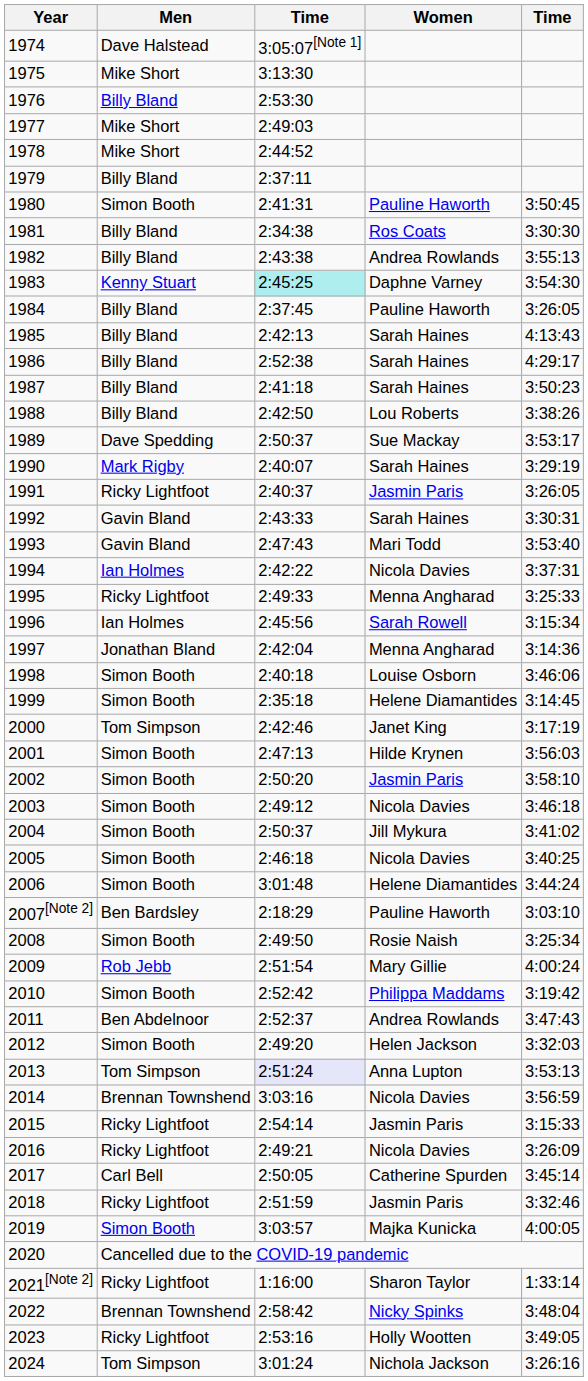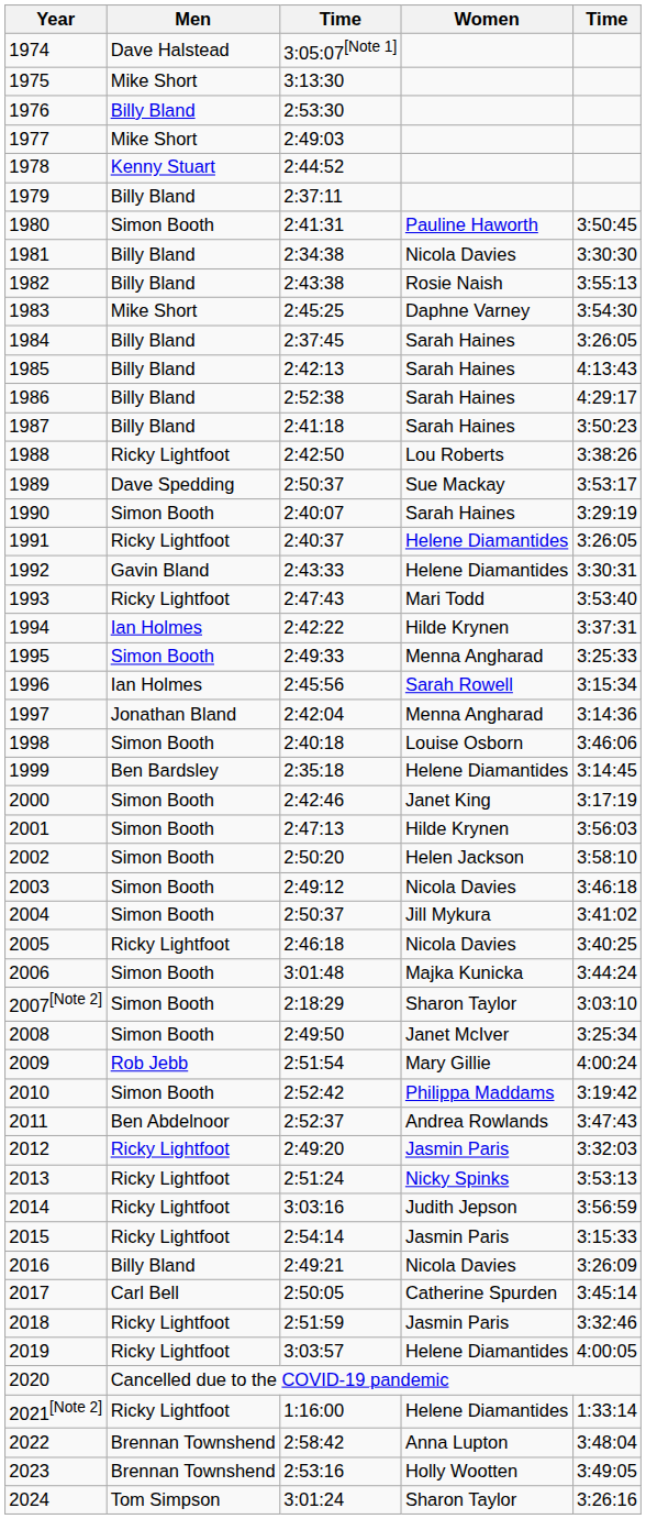 <table class="wikitable sortable">
 <tr>
 <th>Year</th>
 <th>Men</th>
 <th>Time</th>
 <th>Women</th>
 <th>Time</th>
 </tr>
 <tr>
 <td>1974</td>
 <td>Dave Halstead</td>
 <td>3:05:07<sup>[Note 1]</sup></td>
 <td></td>
 <td></td>
 </tr>
 <tr>
 <td>1975</td>
 <td>Mike Short</td>
 <td>3:13:30</td>
 <td></td>
 <td></td>
 </tr>
 <tr>
 <td>1976</td>
 <td><a href='#'>Billy Bland</a></td>
 <td>2:53:30</td>
 <td></td>
 <td></td>
 </tr>
 <tr>
 <td>1977</td>
 <td>Mike Short</td>
 <td>2:49:03</td>
 <td></td>
 <td></td>
 </tr>
 <tr>
 <td>1978</td>
-<td>Mike Short</td>
+<td><a href='#'>Kenny Stuart</a></td>
 <td>2:44:52</td>
 <td></td>
 <td></td>
 </tr>
 <tr>
 <td>1979</td>
 <td>Billy Bland</td>
 <td>2:37:11</td>
 <td></td>
 <td></td>
 </tr>
 <tr>
 <td>1980</td>
 <td>Simon Booth</td>
 <td>2:41:31</td>
 <td><a href='#'>Pauline Haworth</a></td>
 <td>3:50:45</td>
 </tr>
 <tr>
 <td>1981</td>
 <td>Billy Bland</td>
 <td>2:34:38</td>
-<td><a href='#'>Ros Coats</a></td>
+<td>Nicola Davies</td>
 <td>3:30:30</td>
 </tr>
 <tr>
 <td>1982</td>
 <td>Billy Bland</td>
 <td>2:43:38</td>
-<td>Andrea Rowlands</td>
+<td>Rosie Naish</td>
 <td>3:55:13</td>
 </tr>
 <tr>
 <td>1983</td>
-<td><a href='#'>Kenny Stuart</a></td>
-<td style="background: paleturquoise;">2:45:25</td>
+<td>Mike Short</td>
+<td>2:45:25</td>
 <td>Daphne Varney</td>
 <td>3:54:30</td>
 </tr>
 <tr>
 <td>1984</td>
 <td>Billy Bland</td>
 <td>2:37:45</td>
-<td>Pauline Haworth</td>
+<td>Sarah Haines</td>
 <td>3:26:05</td>
 </tr>
 <tr>
 <td>1985</td>
 <td>Billy Bland</td>
 <td>2:42:13</td>
 <td>Sarah Haines</td>
 <td>4:13:43</td>
 </tr>
 <tr>
 <td>1986</td>
 <td>Billy Bland</td>
 <td>2:52:38</td>
 <td>Sarah Haines</td>
 <td>4:29:17</td>
 </tr>
 <tr>
 <td>1987</td>
 <td>Billy Bland</td>
 <td>2:41:18</td>
 <td>Sarah Haines</td>
 <td>3:50:23</td>
 </tr>
 <tr>
 <td>1988</td>
-<td>Billy Bland</td>
+<td>Ricky Lightfoot</td>
 <td>2:42:50</td>
 <td>Lou Roberts</td>
 <td>3:38:26</td>
 </tr>
 <tr>
 <td>1989</td>
 <td>Dave Spedding</td>
 <td>2:50:37</td>
 <td>Sue Mackay</td>
 <td>3:53:17</td>
 </tr>
 <tr>
 <td>1990</td>
-<td><a href='#'>Mark Rigby</a></td>
+<td>Simon Booth</td>
 <td>2:40:07</td>
 <td>Sarah Haines</td>
 <td>3:29:19</td>
 </tr>
 <tr>
 <td>1991</td>
 <td>Ricky Lightfoot</td>
 <td>2:40:37</td>
-<td><a href='#'>Jasmin Paris</a></td>
+<td><a href='#'>Helene Diamantides</a></td>
 <td>3:26:05</td>
 </tr>
 <tr>
 <td>1992</td>
 <td>Gavin Bland</td>
 <td>2:43:33</td>
-<td>Sarah Haines</td>
+<td>Helene Diamantides</td>
 <td>3:30:31</td>
 </tr>
 <tr>
 <td>1993</td>
-<td>Gavin Bland</td>
+<td>Ricky Lightfoot</td>
 <td>2:47:43</td>
 <td>Mari Todd</td>
 <td>3:53:40</td>
 </tr>
 <tr>
 <td>1994</td>
 <td><a href='#'>Ian Holmes</a></td>
 <td>2:42:22</td>
-<td>Nicola Davies</td>
+<td>Hilde Krynen</td>
 <td>3:37:31</td>
 </tr>
 <tr>
 <td>1995</td>
-<td>Ricky Lightfoot</td>
+<td><a href='#'>Simon Booth</a></td>
 <td>2:49:33</td>
 <td>Menna Angharad</td>
 <td>3:25:33</td>
 </tr>
 <tr>
 <td>1996</td>
 <td>Ian Holmes</td>
 <td>2:45:56</td>
 <td><a href='#'>Sarah Rowell</a></td>
 <td>3:15:34</td>
 </tr>
 <tr>
 <td>1997</td>
 <td>Jonathan Bland</td>
 <td>2:42:04</td>
 <td>Menna Angharad</td>
 <td>3:14:36</td>
 </tr>
 <tr>
 <td>1998</td>
 <td>Simon Booth</td>
 <td>2:40:18</td>
 <td>Louise Osborn</td>
 <td>3:46:06</td>
 </tr>
 <tr>
 <td>1999</td>
-<td>Simon Booth</td>
+<td>Ben Bardsley</td>
 <td>2:35:18</td>
 <td>Helene Diamantides</td>
 <td>3:14:45</td>
 </tr>
 <tr>
 <td>2000</td>
-<td>Tom Simpson</td>
+<td>Simon Booth</td>
 <td>2:42:46</td>
 <td>Janet King</td>
 <td>3:17:19</td>
 </tr>
 <tr>
 <td>2001</td>
 <td>Simon Booth</td>
 <td>2:47:13</td>
 <td>Hilde Krynen</td>
 <td>3:56:03</td>
 </tr>
 <tr>
 <td>2002</td>
 <td>Simon Booth</td>
 <td>2:50:20</td>
-<td><a href='#'>Jasmin Paris</a></td>
+<td>Helen Jackson</td>
 <td>3:58:10</td>
 </tr>
 <tr>
 <td>2003</td>
 <td>Simon Booth</td>
 <td>2:49:12</td>
 <td>Nicola Davies</td>
 <td>3:46:18</td>
 </tr>
 <tr>
 <td>2004</td>
 <td>Simon Booth</td>
 <td>2:50:37</td>
 <td>Jill Mykura</td>
 <td>3:41:02</td>
 </tr>
 <tr>
 <td>2005</td>
-<td>Simon Booth</td>
+<td>Ricky Lightfoot</td>
 <td>2:46:18</td>
 <td>Nicola Davies</td>
 <td>3:40:25</td>
 </tr>
 <tr>
 <td>2006</td>
 <td>Simon Booth</td>
 <td>3:01:48</td>
-<td>Helene Diamantides</td>
+<td>Majka Kunicka</td>
 <td>3:44:24</td>
 </tr>
 <tr>
 <td>2007<sup>[Note 2]</sup></td>
-<td>Ben Bardsley</td>
+<td>Simon Booth</td>
 <td>2:18:29</td>
-<td>Pauline Haworth</td>
+<td>Sharon Taylor</td>
 <td>3:03:10</td>
 </tr>
 <tr>
 <td>2008</td>
 <td>Simon Booth</td>
 <td>2:49:50</td>
-<td>Rosie Naish</td>
+<td>Janet McIver</td>
 <td>3:25:34</td>
 </tr>
 <tr>
 <td>2009</td>
 <td><a href='#'>Rob Jebb</a></td>
 <td>2:51:54</td>
 <td>Mary Gillie</td>
 <td>4:00:24</td>
 </tr>
 <tr>
 <td>2010</td>
 <td>Simon Booth</td>
 <td>2:52:42</td>
 <td><a href='#'>Philippa Maddams</a></td>
 <td>3:19:42</td>
 </tr>
 <tr>
 <td>2011</td>
 <td>Ben Abdelnoor</td>
 <td>2:52:37</td>
 <td>Andrea Rowlands</td>
 <td>3:47:43</td>
 </tr>
 <tr>
 <td>2012</td>
-<td>Simon Booth</td>
+<td><a href='#'>Ricky Lightfoot</a></td>
 <td>2:49:20</td>
-<td>Helen Jackson</td>
+<td><a href='#'>Jasmin Paris</a></td>
 <td>3:32:03</td>
 </tr>
 <tr>
 <td>2013</td>
-<td>Tom Simpson</td>
-<td style="background: lavender;">2:51:24</td>
-<td>Anna Lupton</td>
+<td>Ricky Lightfoot</td>
+<td>2:51:24</td>
+<td><a href='#'>Nicky Spinks</a></td>
 <td>3:53:13</td>
 </tr>
 <tr>
 <td>2014</td>
-<td>Brennan Townshend</td>
+<td>Ricky Lightfoot</td>
 <td>3:03:16</td>
-<td>Nicola Davies</td>
+<td>Judith Jepson</td>
 <td>3:56:59</td>
 </tr>
 <tr>
 <td>2015</td>
 <td>Ricky Lightfoot</td>
 <td>2:54:14</td>
 <td>Jasmin Paris</td>
 <td>3:15:33</td>
 </tr>
 <tr>
 <td>2016</td>
-<td>Ricky Lightfoot</td>
+<td>Billy Bland</td>
 <td>2:49:21</td>
 <td>Nicola Davies</td>
 <td>3:26:09</td>
 </tr>
 <tr>
 <td>2017</td>
 <td>Carl Bell</td>
 <td>2:50:05</td>
 <td>Catherine Spurden</td>
 <td>3:45:14</td>
 </tr>
 <tr>
 <td>2018</td>
 <td>Ricky Lightfoot</td>
 <td>2:51:59</td>
 <td>Jasmin Paris</td>
 <td>3:32:46</td>
 </tr>
 <tr>
 <td>2019</td>
-<td><a href='#'>Simon Booth</a></td>
+<td>Ricky Lightfoot</td>
 <td>3:03:57</td>
-<td>Majka Kunicka</td>
+<td>Helene Diamantides</td>
 <td>4:00:05</td>
 </tr>
 <tr>
 <td>2020</td>
 <td colspan="4">Cancelled due to the <a href='#'>COVID-19 pandemic</a></td>
 </tr>
 <tr>
 <td>2021<sup>[Note 2]</sup></td>
 <td>Ricky Lightfoot</td>
 <td>1:16:00</td>
-<td>Sharon Taylor</td>
+<td>Helene Diamantides</td>
 <td>1:33:14</td>
 </tr>
 <tr>
 <td>2022</td>
 <td>Brennan Townshend</td>
 <td>2:58:42</td>
-<td><a href='#'>Nicky Spinks</a></td>
+<td>Anna Lupton</td>
 <td>3:48:04</td>
 </tr>
 <tr>
 <td>2023</td>
-<td>Ricky Lightfoot</td>
+<td>Brennan Townshend</td>
 <td>2:53:16</td>
 <td>Holly Wootten</td>
 <td>3:49:05</td>
 </tr>
 <tr>
 <td>2024</td>
 <td>Tom Simpson</td>
 <td>3:01:24</td>
-<td>Nichola Jackson</td>
+<td>Sharon Taylor</td>
 <td>3:26:16</td>
 </tr>
 </table>
